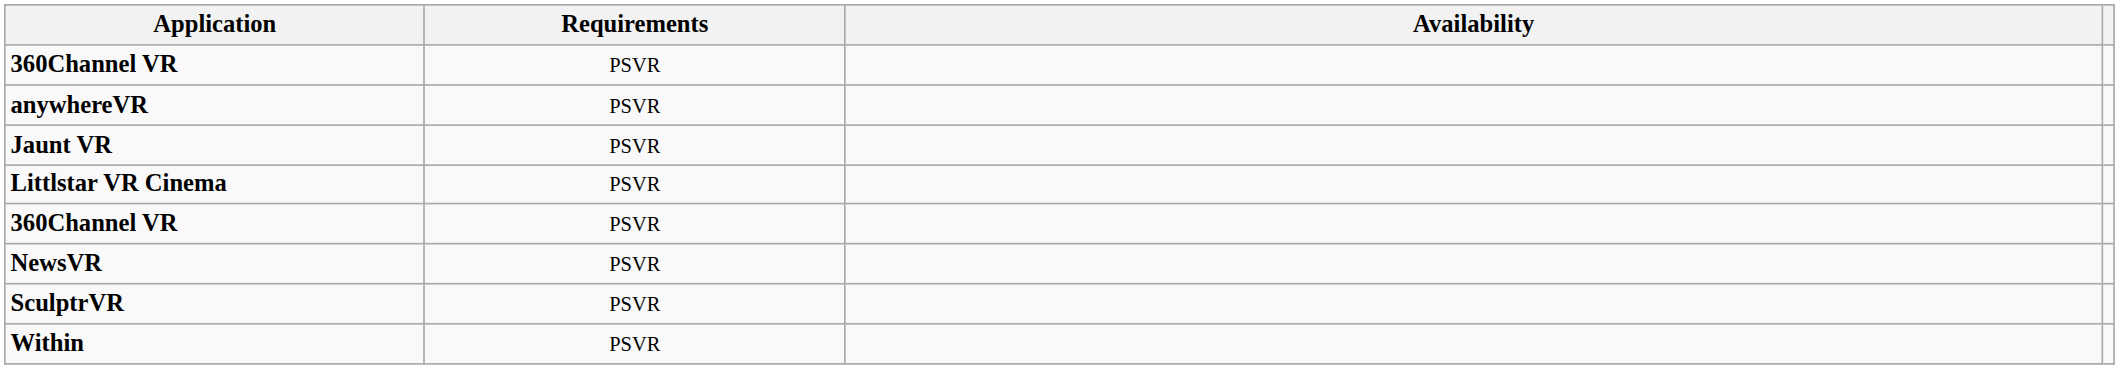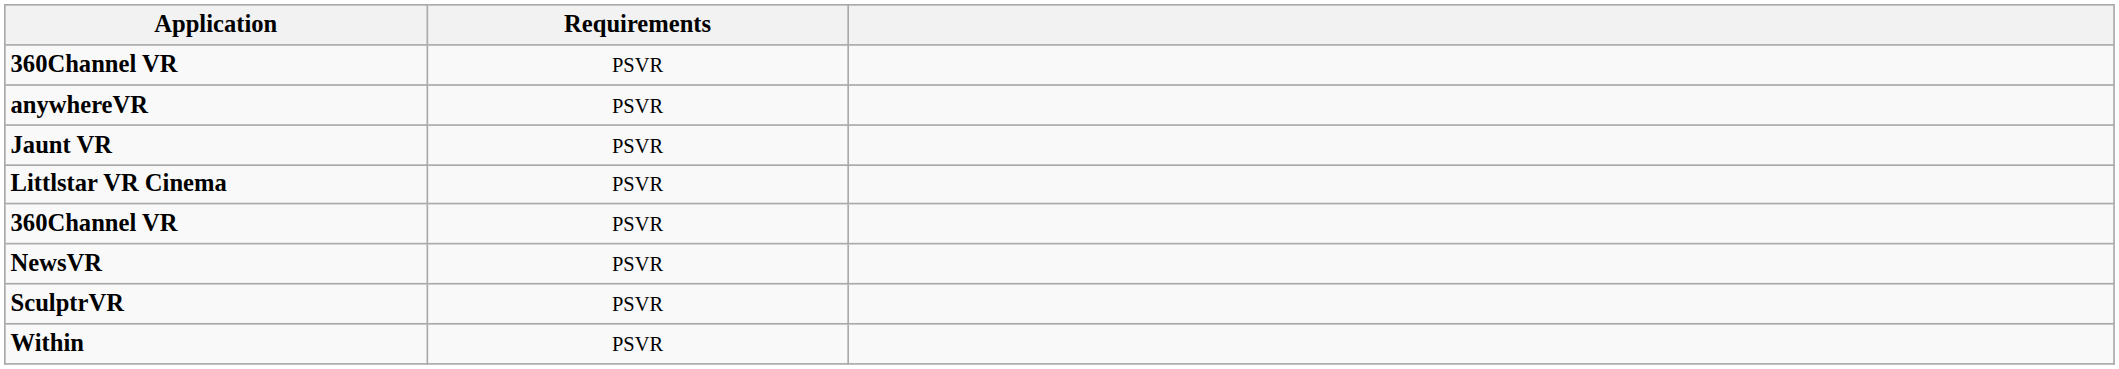 <table class="wikitable sortable" style="width:100%; font-size:92%;">
 <tr>
 <th style="width:20%;">Application</th>
 <th style="width:20%;">Requirements</th>
-<th style="width:60%;">Availability</th>
 <th class="unsortable"></th>
 </tr>
 <tr>
 <td><strong>360Channel VR</strong></td>
 <td align=center><small>PSVR</small></td>
 <td></td>
-<td></td>
 </tr>
 <tr>
 <td><strong>anywhereVR</strong></td>
 <td align=center><small>PSVR</small></td>
-<td></td>
 <td></td>
 </tr>
 <tr>
 <td><strong>Jaunt VR</strong></td>
 <td align=center><small>PSVR</small></td>
 <td></td>
-<td></td>
 </tr>
 <tr>
 <td><strong>Littlstar VR Cinema</strong></td>
 <td align=center><small>PSVR</small></td>
-<td></td>
 <td></td>
 </tr>
 <tr>
 <td><strong>360Channel VR</strong></td>
 <td align=center><small>PSVR</small></td>
 <td></td>
-<td></td>
 </tr>
 <tr>
 <td><strong>NewsVR</strong></td>
 <td align=center><small>PSVR</small></td>
 <td></td>
-<td></td>
 </tr>
 <tr>
 <td><strong>SculptrVR</strong></td>
 <td align=center><small>PSVR</small></td>
-<td></td>
 <td align=center></td>
 </tr>
 <tr>
 <td><strong>Within</strong></td>
 <td align=center><small>PSVR</small></td>
 <td></td>
-<td></td>
 </tr>
 </table>
